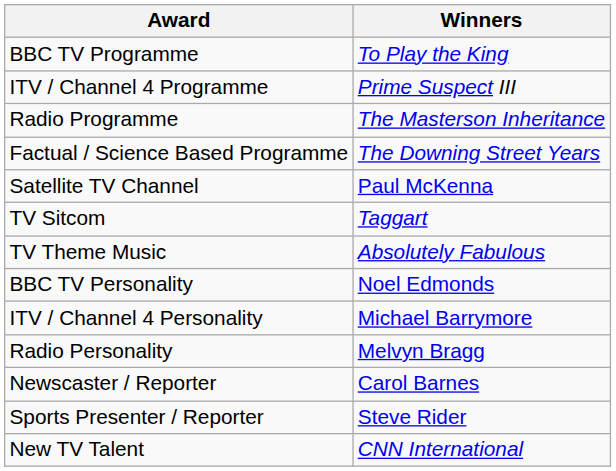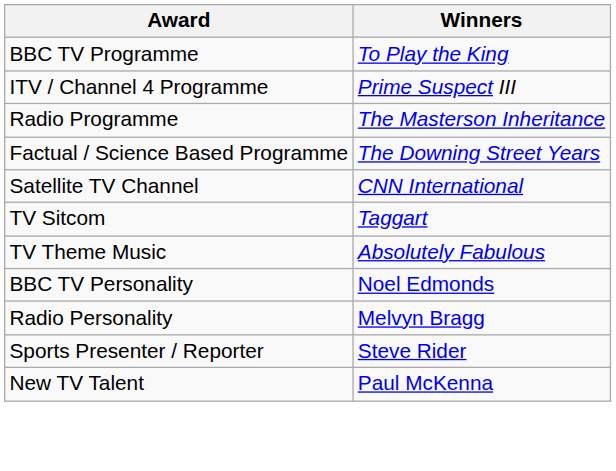 <table class="wikitable">
 <tr>
 <th>Award</th>
 <th>Winners</th>
 </tr>
 <tr>
 <td>BBC TV Programme</td>
 <td><em><a href='#'>To Play the King</a></em></td>
 </tr>
 <tr>
 <td>ITV / Channel 4 Programme</td>
 <td><em><a href='#'>Prime Suspect</a> III</em></td>
 </tr>
 <tr>
 <td>Radio Programme</td>
 <td><em><a href='#'>The Masterson Inheritance</a></em></td>
 </tr>
 <tr>
 <td>Factual / Science Based Programme</td>
 <td><em><a href='#'>The Downing Street Years</a></em></td>
 </tr>
 <tr>
 <td>Satellite TV Channel</td>
-<td><a href='#'>Paul McKenna</a></td>
+<td><em><a href='#'>CNN International</a></em></td>
 </tr>
 <tr>
 <td>TV Sitcom</td>
 <td><em><a href='#'>Taggart</a></em></td>
 </tr>
 <tr>
 <td>TV Theme Music</td>
 <td><em><a href='#'>Absolutely Fabulous</a></em></td>
 </tr>
 <tr>
 <td>BBC TV Personality</td>
 <td><a href='#'>Noel Edmonds</a></td>
 </tr>
 <tr>
-<td>ITV / Channel 4 Personality</td>
-<td><a href='#'>Michael Barrymore</a></td>
-</tr>
-<tr>
 <td>Radio Personality</td>
 <td><a href='#'>Melvyn Bragg</a></td>
-</tr>
-<tr>
-<td>Newscaster / Reporter</td>
-<td><a href='#'>Carol Barnes</a></td>
 </tr>
 <tr>
 <td>Sports Presenter / Reporter</td>
 <td><a href='#'>Steve Rider</a></td>
 </tr>
 <tr>
 <td>New TV Talent</td>
-<td><em><a href='#'>CNN International</a></em></td>
+<td><a href='#'>Paul McKenna</a></td>
 </tr>
 </table>
